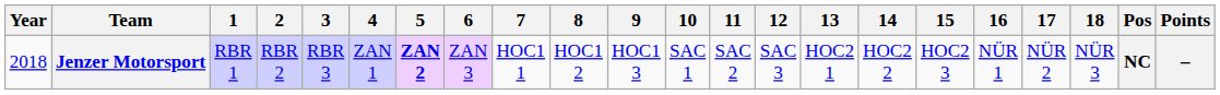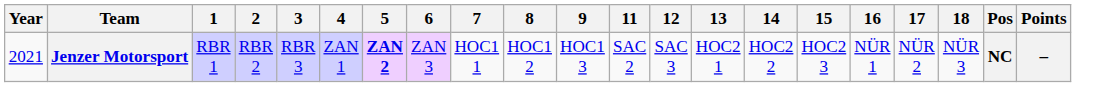 <table class="wikitable" style="text-align:center; font-size:85%">
 <tr>
 <th>Year</th>
 <th>Team</th>
 <th>1</th>
 <th>2</th>
 <th>3</th>
 <th>4</th>
 <th>5</th>
 <th>6</th>
 <th>7</th>
 <th>8</th>
 <th>9</th>
-<th>10</th>
 <th>11</th>
 <th>12</th>
 <th>13</th>
 <th>14</th>
 <th>15</th>
 <th>16</th>
 <th>17</th>
 <th>18</th>
 <th>Pos</th>
 <th>Points</th>
 </tr>
 <tr>
-<td><a href='#'>2018</a></td>
+<td><a href='#'>2021</a></td>
 <th nowrap><a href='#'>Jenzer Motorsport</a></th>
 <td style="background:#CFCFFF"><a href='#'>RBR<br>1</a><br></td>
 <td style="background:#CFCFFF"><a href='#'>RBR<br>2</a><br></td>
 <td style="background:#CFCFFF"><a href='#'>RBR<br>3</a><br></td>
 <td style="background:#CFCFFF"><a href='#'>ZAN<br>1</a><br></td>
 <td style="background:#EFCFFF"><strong><a href='#'>ZAN<br>2</a><br></strong></td>
 <td style="background:#EFCFFF"><a href='#'>ZAN<br>3</a><br></td>
 <td><a href='#'>HOC1<br>1</a></td>
 <td><a href='#'>HOC1<br>2</a></td>
 <td><a href='#'>HOC1<br>3</a></td>
-<td><a href='#'>SAC<br>1</a></td>
 <td><a href='#'>SAC<br>2</a></td>
 <td><a href='#'>SAC<br>3</a></td>
 <td><a href='#'>HOC2<br>1</a></td>
 <td><a href='#'>HOC2<br>2</a></td>
 <td><a href='#'>HOC2<br>3</a></td>
 <td><a href='#'>NÜR<br>1</a></td>
 <td><a href='#'>NÜR<br>2</a></td>
 <td><a href='#'>NÜR<br>3</a></td>
 <th>NC</th>
 <th>–</th>
 </tr>
 </table>
